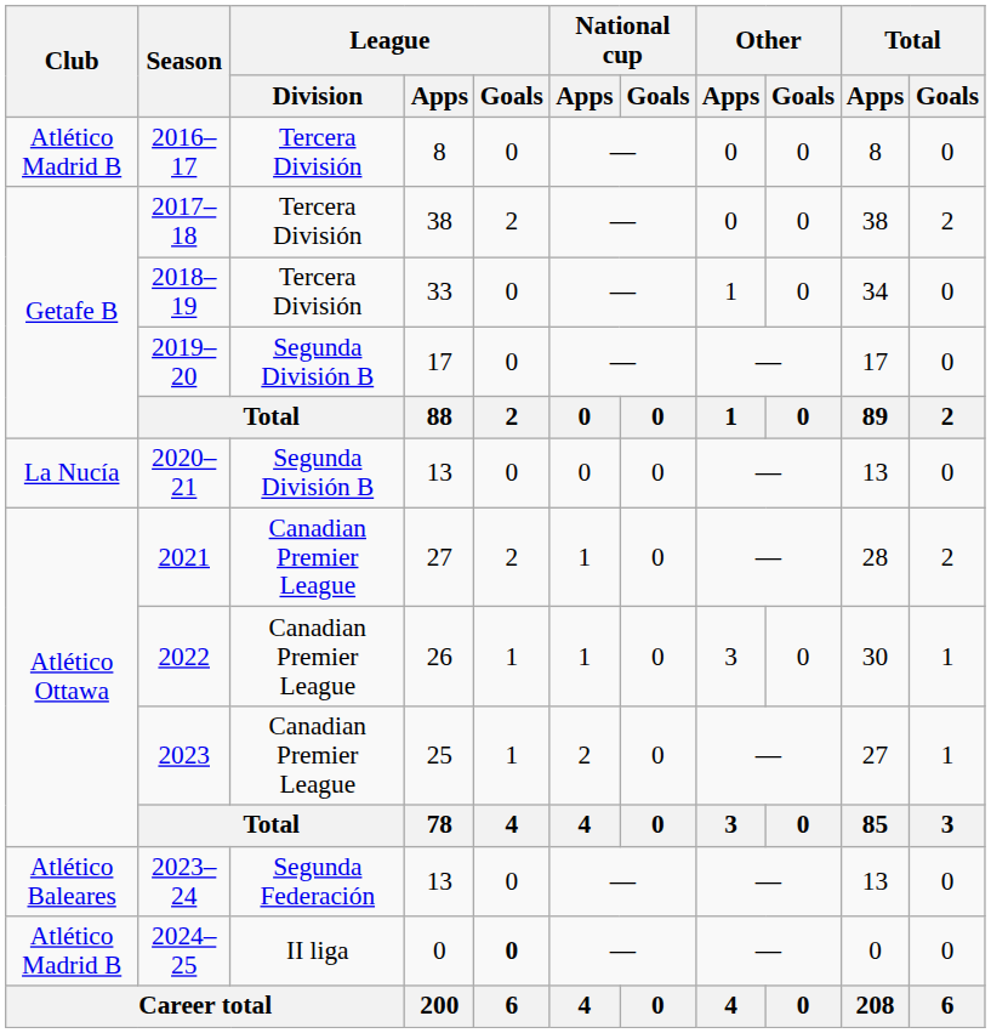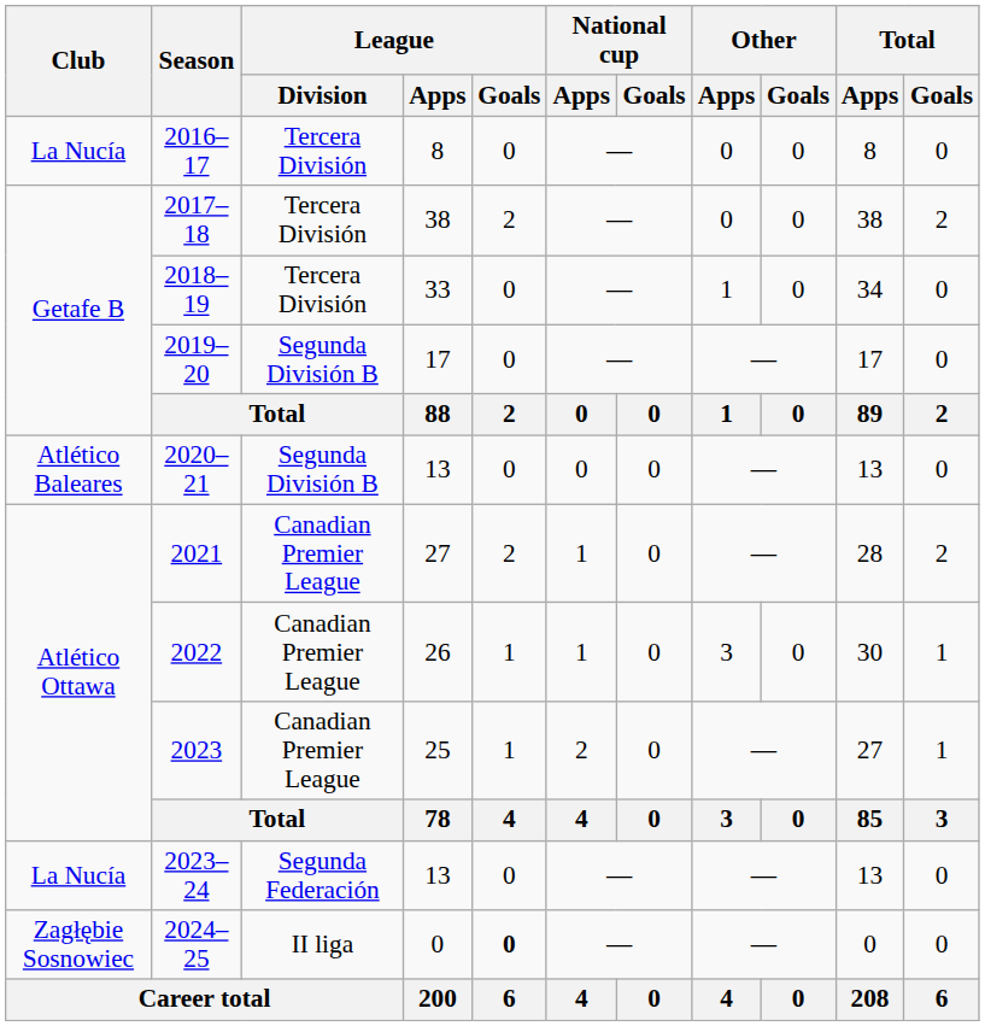 <table class="wikitable" style="text-align: center;">
 <tr>
 <th rowspan="2">Club</th>
 <th rowspan="2">Season</th>
 <th colspan="3">League</th>
 <th colspan="2">National cup</th>
 <th colspan="2">Other</th>
 <th colspan="2">Total</th>
 </tr>
 <tr>
 <th>Division</th>
 <th>Apps</th>
 <th>Goals</th>
 <th>Apps</th>
 <th>Goals</th>
 <th>Apps</th>
 <th>Goals</th>
 <th>Apps</th>
 <th>Goals</th>
 </tr>
 <tr>
-<td><a href='#'>Atlético Madrid B</a></td>
+<td><a href='#'>La Nucía</a></td>
 <td><a href='#'>2016–17</a></td>
 <td><a href='#'>Tercera División</a></td>
 <td>8</td>
 <td>0</td>
 <td colspan="2">—</td>
 <td>0</td>
 <td>0</td>
 <td>8</td>
 <td>0</td>
 </tr>
 <tr>
 <td rowspan="4"><a href='#'>Getafe B</a></td>
 <td><a href='#'>2017–18</a></td>
 <td>Tercera División</td>
 <td>38</td>
 <td>2</td>
 <td colspan="2">—</td>
 <td>0</td>
 <td>0</td>
 <td>38</td>
 <td>2</td>
 </tr>
 <tr>
 <td><a href='#'>2018–19</a></td>
 <td>Tercera División</td>
 <td>33</td>
 <td>0</td>
 <td colspan="2">—</td>
 <td>1</td>
 <td>0</td>
 <td>34</td>
 <td>0</td>
 </tr>
 <tr>
 <td><a href='#'>2019–20</a></td>
 <td><a href='#'>Segunda División B</a></td>
 <td>17</td>
 <td>0</td>
 <td colspan="2">—</td>
 <td colspan="2">—</td>
 <td>17</td>
 <td>0</td>
 </tr>
 <tr>
 <th colspan="2">Total</th>
 <th>88</th>
 <th>2</th>
 <th>0</th>
 <th>0</th>
 <th>1</th>
 <th>0</th>
 <th>89</th>
 <th>2</th>
 </tr>
 <tr>
-<td><a href='#'>La Nucía</a></td>
+<td><a href='#'>Atlético Baleares</a></td>
 <td><a href='#'>2020–21</a></td>
 <td><a href='#'>Segunda División B</a></td>
 <td>13</td>
 <td>0</td>
 <td>0</td>
 <td>0</td>
 <td colspan="2">—</td>
 <td>13</td>
 <td>0</td>
 </tr>
 <tr>
 <td rowspan="4"><a href='#'>Atlético Ottawa</a></td>
 <td><a href='#'>2021</a></td>
 <td><a href='#'>Canadian Premier League</a></td>
 <td>27</td>
 <td>2</td>
 <td>1</td>
 <td>0</td>
 <td colspan="2">—</td>
 <td>28</td>
 <td>2</td>
 </tr>
 <tr>
 <td><a href='#'>2022</a></td>
 <td>Canadian Premier League</td>
 <td>26</td>
 <td>1</td>
 <td>1</td>
 <td>0</td>
 <td>3</td>
 <td>0</td>
 <td>30</td>
 <td>1</td>
 </tr>
 <tr>
 <td><a href='#'>2023</a></td>
 <td>Canadian Premier League</td>
 <td>25</td>
 <td>1</td>
 <td>2</td>
 <td>0</td>
 <td colspan="2">—</td>
 <td>27</td>
 <td>1</td>
 </tr>
 <tr>
 <th colspan="2">Total</th>
 <th>78</th>
 <th>4</th>
 <th>4</th>
 <th>0</th>
 <th>3</th>
 <th>0</th>
 <th>85</th>
 <th>3</th>
 </tr>
 <tr>
-<td><a href='#'>Atlético Baleares</a></td>
+<td><a href='#'>La Nucía</a></td>
 <td><a href='#'>2023–24</a></td>
 <td><a href='#'>Segunda Federación</a></td>
 <td>13</td>
 <td>0</td>
 <td colspan="2">—</td>
 <td colspan="2">—</td>
 <td>13</td>
 <td>0</td>
 </tr>
 <tr>
-<td><a href='#'>Atlético Madrid B</a></td>
+<td><a href='#'>Zagłębie Sosnowiec</a></td>
 <td><a href='#'>2024–25</a></td>
 <td>II liga</td>
 <td>0</td>
 <td><strong>0</strong></td>
 <td colspan="2">—</td>
 <td colspan="2">—</td>
 <td>0</td>
 <td>0</td>
 </tr>
 <tr>
 <th colspan="3">Career total</th>
 <th>200</th>
 <th>6</th>
 <th>4</th>
 <th>0</th>
 <th>4</th>
 <th>0</th>
 <th>208</th>
 <th>6</th>
 </tr>
 </table>
